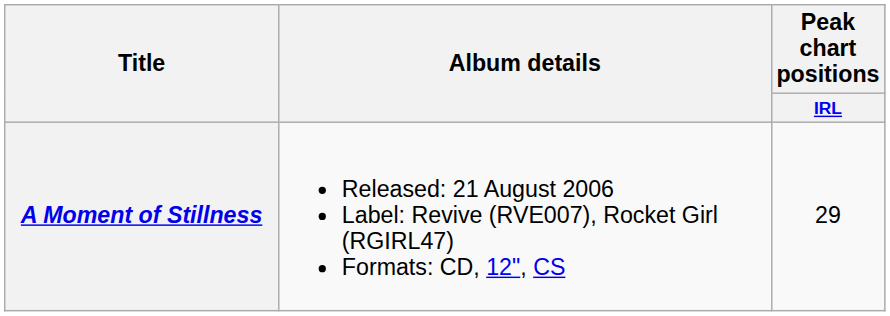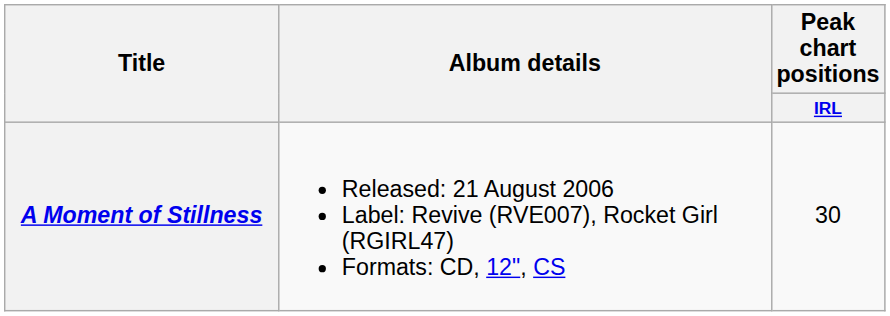 <table class="wikitable plainrowheaders" style="text-align:left">
 <tr>
 <th scope="col" style="width:12em" rowspan="2">Title</th>
 <th scope="col" style="width:22em" rowspan="2">Album details</th>
 <th scope="col" colspan="1">Peak chart positions</th>
 </tr>
 <tr>
 <th scope="col" style="width:2em; font-size:75%"><a href='#'>IRL</a><br></th>
 </tr>
 <tr>
 <th scope="row"><em><a href='#'>A Moment of Stillness</a></em></th>
 <td><br><ul><li>Released: 21 August 2006</li><li>Label: Revive (RVE007), Rocket Girl (RGIRL47)</li><li>Formats: CD, <a href='#'>12"</a>, <a href='#'>CS</a></li></ul></td>
-<td style="text-align:center">29</td>
+<td style="text-align:center">30</td>
 </tr>
 </table>
